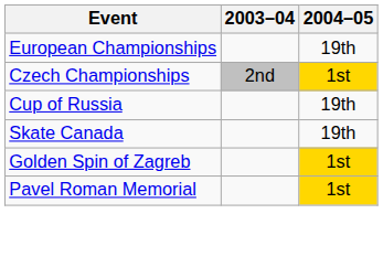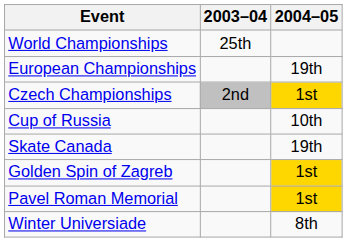 <table class="wikitable">
 <tr>
 <th>Event</th>
 <th>2003–04</th>
 <th>2004–05</th>
+</tr>
+<tr>
+<td><a href='#'>World Championships</a></td>
+<td align="center">25th</td>
+<td></td>
 </tr>
 <tr>
 <td><a href='#'>European Championships</a></td>
 <td></td>
 <td align="center">19th</td>
 </tr>
 <tr>
 <td><a href='#'>Czech Championships</a></td>
 <td align="center" bgcolor="silver">2nd</td>
 <td align="center" bgcolor="gold">1st</td>
 </tr>
 <tr>
 <td><a href='#'>Cup of Russia</a></td>
 <td></td>
-<td align="center">19th</td>
+<td align="center">10th</td>
 </tr>
 <tr>
 <td><a href='#'>Skate Canada</a></td>
 <td></td>
 <td align="center">19th</td>
 </tr>
 <tr>
 <td><a href='#'>Golden Spin of Zagreb</a></td>
 <td></td>
 <td align="center" bgcolor="gold">1st</td>
 </tr>
 <tr>
 <td><a href='#'>Pavel Roman Memorial</a></td>
 <td></td>
 <td align="center" bgcolor="gold">1st</td>
 </tr>
+<tr>
+<td><a href='#'>Winter Universiade</a></td>
+<td></td>
+<td align="center">8th</td>
+</tr>
 </table>
